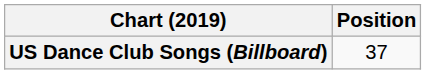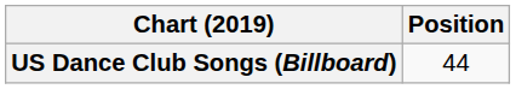 <table class="wikitable plainrowheaders" style="text-align:center;">
 <tr>
 <th scope="col">Chart (2019)</th>
 <th scope="col">Position</th>
 </tr>
 <tr>
 <th scope="row">US Dance Club Songs (<em>Billboard</em>)</th>
-<td>37</td>
+<td>44</td>
 </tr>
 </table>
